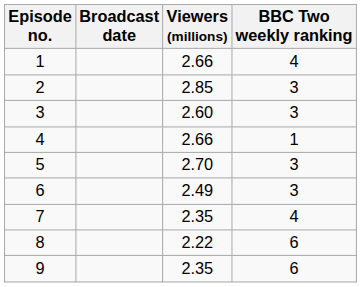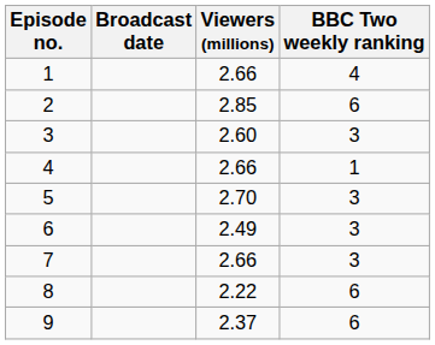 <table class="wikitable" style="text-align:center;">
 <tr>
 <th>Episode<br>no.</th>
 <th>Broadcast<br>date</th>
 <th>Viewers<br><small>(millions)</small></th>
 <th>BBC Two<br>weekly ranking</th>
 </tr>
 <tr>
 <td>1</td>
 <td></td>
 <td>2.66</td>
 <td>4</td>
 </tr>
 <tr>
 <td>2</td>
 <td></td>
 <td>2.85</td>
-<td>3</td>
+<td>6</td>
 </tr>
 <tr>
 <td>3</td>
 <td></td>
 <td>2.60</td>
 <td>3</td>
 </tr>
 <tr>
 <td>4</td>
 <td></td>
 <td>2.66</td>
 <td>1</td>
 </tr>
 <tr>
 <td>5</td>
 <td></td>
 <td>2.70</td>
 <td>3</td>
 </tr>
 <tr>
 <td>6</td>
 <td></td>
 <td>2.49</td>
 <td>3</td>
 </tr>
 <tr>
 <td>7</td>
 <td></td>
-<td>2.35</td>
-<td>4</td>
+<td>2.66</td>
+<td>3</td>
 </tr>
 <tr>
 <td>8</td>
 <td></td>
 <td>2.22</td>
 <td>6</td>
 </tr>
 <tr>
 <td>9</td>
 <td></td>
-<td>2.35</td>
+<td>2.37</td>
 <td>6</td>
 </tr>
 </table>
